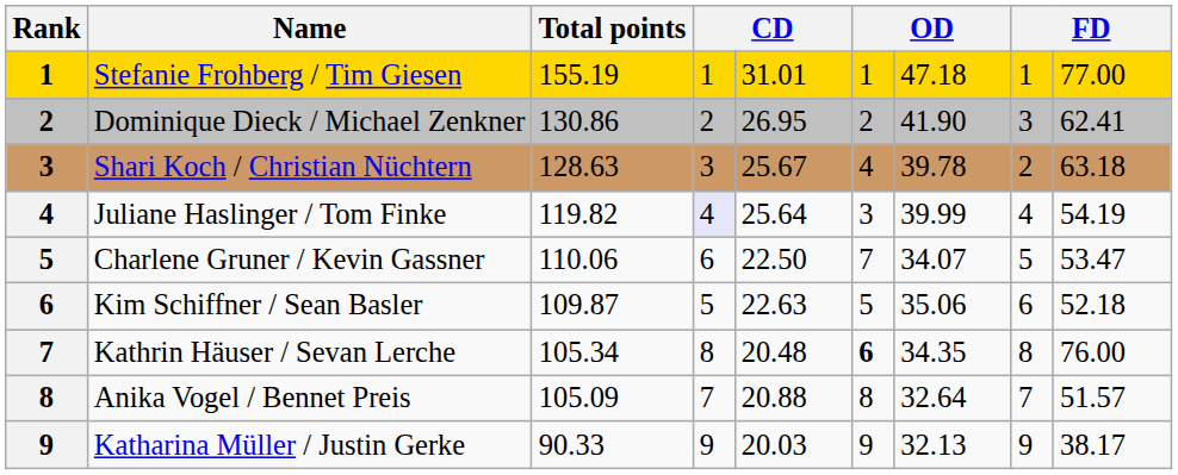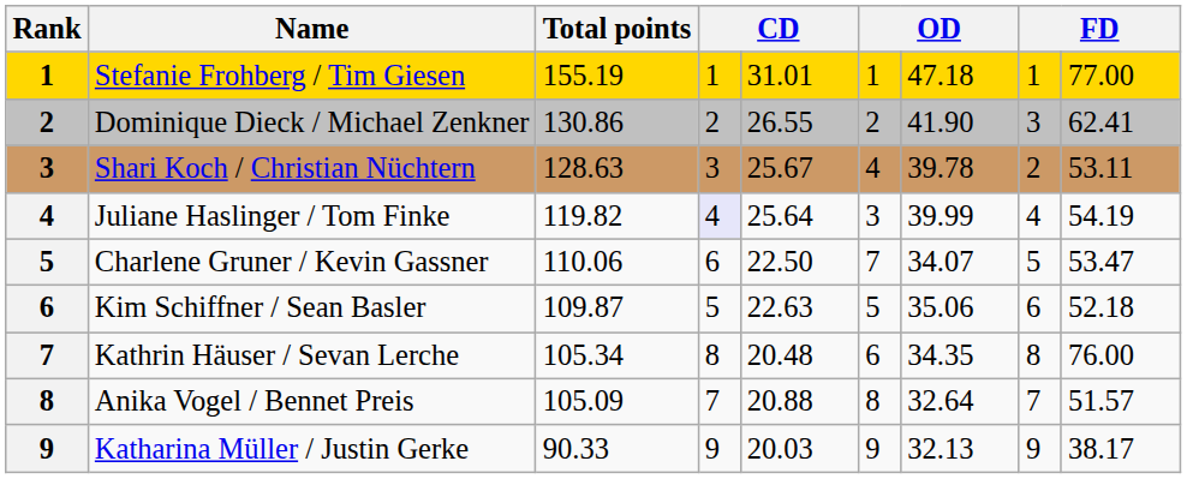 <table class="wikitable sortable">
 <tr>
 <th>Rank</th>
 <th>Name</th>
 <th>Total points</th>
 <th colspan="2" width="80px"><a href='#'>CD</a></th>
 <th colspan="2" width="80px"><a href='#'>OD</a></th>
 <th colspan="2" width="80px"><a href='#'>FD</a></th>
 </tr>
 <tr bgcolor="gold">
 <td align="center"><strong>1</strong></td>
 <td><a href='#'>Stefanie Frohberg</a> / <a href='#'>Tim Giesen</a></td>
 <td>155.19</td>
 <td>1</td>
 <td>31.01</td>
 <td>1</td>
 <td>47.18</td>
 <td>1</td>
 <td>77.00</td>
 </tr>
 <tr bgcolor="silver">
 <td align="center"><strong>2</strong></td>
 <td>Dominique Dieck / Michael Zenkner</td>
 <td>130.86</td>
 <td>2</td>
-<td>26.95</td>
+<td>26.55</td>
 <td>2</td>
 <td>41.90</td>
 <td>3</td>
 <td>62.41</td>
 </tr>
 <tr bgcolor="cc9966">
 <td align="center"><strong>3</strong></td>
 <td><a href='#'>Shari Koch</a> / <a href='#'>Christian Nüchtern</a></td>
 <td>128.63</td>
 <td>3</td>
 <td>25.67</td>
 <td>4</td>
 <td>39.78</td>
 <td>2</td>
-<td>63.18</td>
+<td>53.11</td>
 </tr>
 <tr>
 <th>4</th>
 <td>Juliane Haslinger / Tom Finke</td>
 <td>119.82</td>
 <td style="background: lavender;">4</td>
 <td>25.64</td>
 <td>3</td>
 <td>39.99</td>
 <td>4</td>
 <td>54.19</td>
 </tr>
 <tr>
 <th>5</th>
 <td>Charlene Gruner / Kevin Gassner</td>
 <td>110.06</td>
 <td>6</td>
 <td>22.50</td>
 <td>7</td>
 <td>34.07</td>
 <td>5</td>
 <td>53.47</td>
 </tr>
 <tr>
 <th>6</th>
 <td>Kim Schiffner / Sean Basler</td>
 <td>109.87</td>
 <td>5</td>
 <td>22.63</td>
 <td>5</td>
 <td>35.06</td>
 <td>6</td>
 <td>52.18</td>
 </tr>
 <tr>
 <th>7</th>
 <td>Kathrin Häuser / Sevan Lerche</td>
 <td>105.34</td>
 <td>8</td>
 <td>20.48</td>
-<td><strong>6</strong></td>
+<td>6</td>
 <td>34.35</td>
 <td>8</td>
 <td>76.00</td>
 </tr>
 <tr>
 <th>8</th>
 <td>Anika Vogel / Bennet Preis</td>
 <td>105.09</td>
 <td>7</td>
 <td>20.88</td>
 <td>8</td>
 <td>32.64</td>
 <td>7</td>
 <td>51.57</td>
 </tr>
 <tr>
 <th>9</th>
 <td><a href='#'>Katharina Müller</a> / Justin Gerke</td>
 <td>90.33</td>
 <td>9</td>
 <td>20.03</td>
 <td>9</td>
 <td>32.13</td>
 <td>9</td>
 <td>38.17</td>
 </tr>
 </table>
